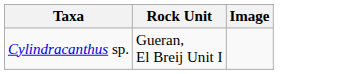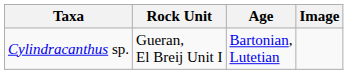 <table class="wikitable sortable">
 <tr>
 <th>Taxa</th>
 <th>Rock Unit</th>
+<th>Age</th>
 <th>Image</th>
 </tr>
 <tr>
 <td><em><a href='#'>Cylindracanthus</a></em> sp.</td>
 <td>Gueran,<br>El Breij Unit I</td>
+<td><a href='#'>Bartonian</a>,<br><a href='#'>Lutetian</a></td>
 <td></td>
 </tr>
 </table>
